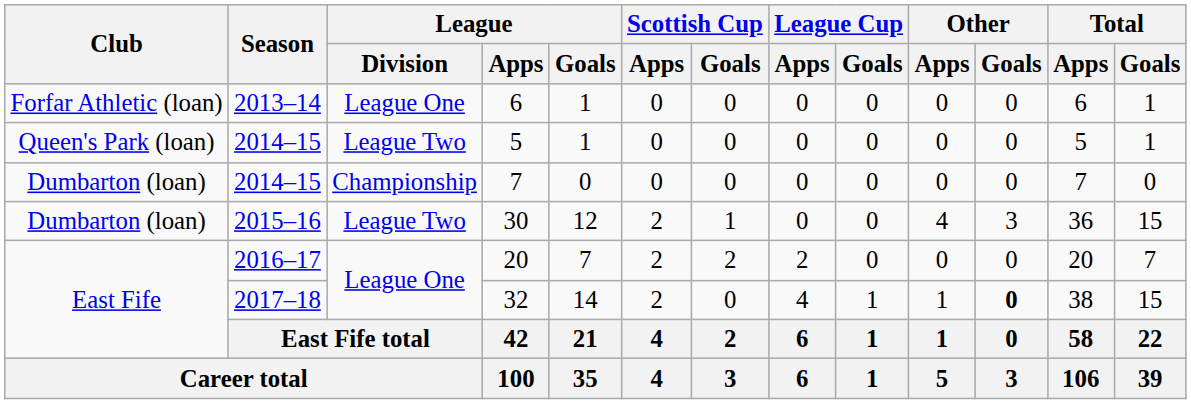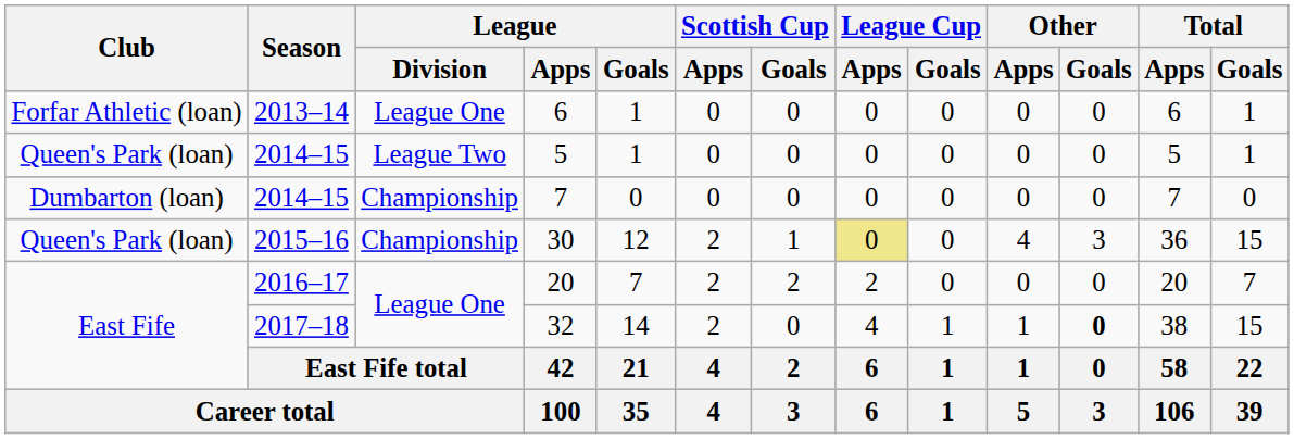 <table class="wikitable" style="text-align:center">
 <tr>
 <th rowspan="2">Club</th>
 <th rowspan="2">Season</th>
 <th colspan="3">League</th>
 <th colspan="2"><a href='#'>Scottish Cup</a></th>
 <th colspan="2"><a href='#'>League Cup</a></th>
 <th colspan="2">Other</th>
 <th colspan="2">Total</th>
 </tr>
 <tr>
 <th>Division</th>
 <th>Apps</th>
 <th>Goals</th>
 <th>Apps</th>
 <th>Goals</th>
 <th>Apps</th>
 <th>Goals</th>
 <th>Apps</th>
 <th>Goals</th>
 <th>Apps</th>
 <th>Goals</th>
 </tr>
 <tr>
 <td><a href='#'>Forfar Athletic</a> (loan)</td>
 <td><a href='#'>2013–14</a></td>
 <td><a href='#'>League One</a></td>
 <td>6</td>
 <td>1</td>
 <td>0</td>
 <td>0</td>
 <td>0</td>
 <td>0</td>
 <td>0</td>
 <td>0</td>
 <td>6</td>
 <td>1</td>
 </tr>
 <tr>
 <td><a href='#'>Queen's Park</a> (loan)</td>
 <td><a href='#'>2014–15</a></td>
 <td><a href='#'>League Two</a></td>
 <td>5</td>
 <td>1</td>
 <td>0</td>
 <td>0</td>
 <td>0</td>
 <td>0</td>
 <td>0</td>
 <td>0</td>
 <td>5</td>
 <td>1</td>
 </tr>
 <tr>
 <td><a href='#'>Dumbarton</a> (loan)</td>
 <td><a href='#'>2014–15</a></td>
 <td><a href='#'>Championship</a></td>
 <td>7</td>
 <td>0</td>
 <td>0</td>
 <td>0</td>
 <td>0</td>
 <td>0</td>
 <td>0</td>
 <td>0</td>
 <td>7</td>
 <td>0</td>
 </tr>
 <tr>
-<td><a href='#'>Dumbarton</a> (loan)</td>
+<td><a href='#'>Queen's Park</a> (loan)</td>
 <td><a href='#'>2015–16</a></td>
-<td><a href='#'>League Two</a></td>
+<td><a href='#'>Championship</a></td>
 <td>30</td>
 <td>12</td>
 <td>2</td>
 <td>1</td>
-<td>0</td>
+<td style="background: khaki;">0</td>
 <td>0</td>
 <td>4</td>
 <td>3</td>
 <td>36</td>
 <td>15</td>
 </tr>
 <tr>
 <td rowspan="3"><a href='#'>East Fife</a></td>
 <td><a href='#'>2016–17</a></td>
 <td rowspan="2"><a href='#'>League One</a></td>
 <td>20</td>
 <td>7</td>
 <td>2</td>
 <td>2</td>
 <td>2</td>
 <td>0</td>
 <td>0</td>
 <td>0</td>
 <td>20</td>
 <td>7</td>
 </tr>
 <tr>
 <td><a href='#'>2017–18</a></td>
 <td>32</td>
 <td>14</td>
 <td>2</td>
 <td>0</td>
 <td>4</td>
 <td>1</td>
 <td>1</td>
 <td><strong>0</strong></td>
 <td>38</td>
 <td>15</td>
 </tr>
 <tr>
 <th colspan="2">East Fife total</th>
 <th>42</th>
 <th>21</th>
 <th>4</th>
 <th>2</th>
 <th>6</th>
 <th>1</th>
 <th>1</th>
 <th>0</th>
 <th>58</th>
 <th>22</th>
 </tr>
 <tr>
 <th colspan="3">Career total</th>
 <th>100</th>
 <th>35</th>
 <th>4</th>
 <th>3</th>
 <th>6</th>
 <th>1</th>
 <th>5</th>
 <th>3</th>
 <th>106</th>
 <th>39</th>
 </tr>
 </table>
